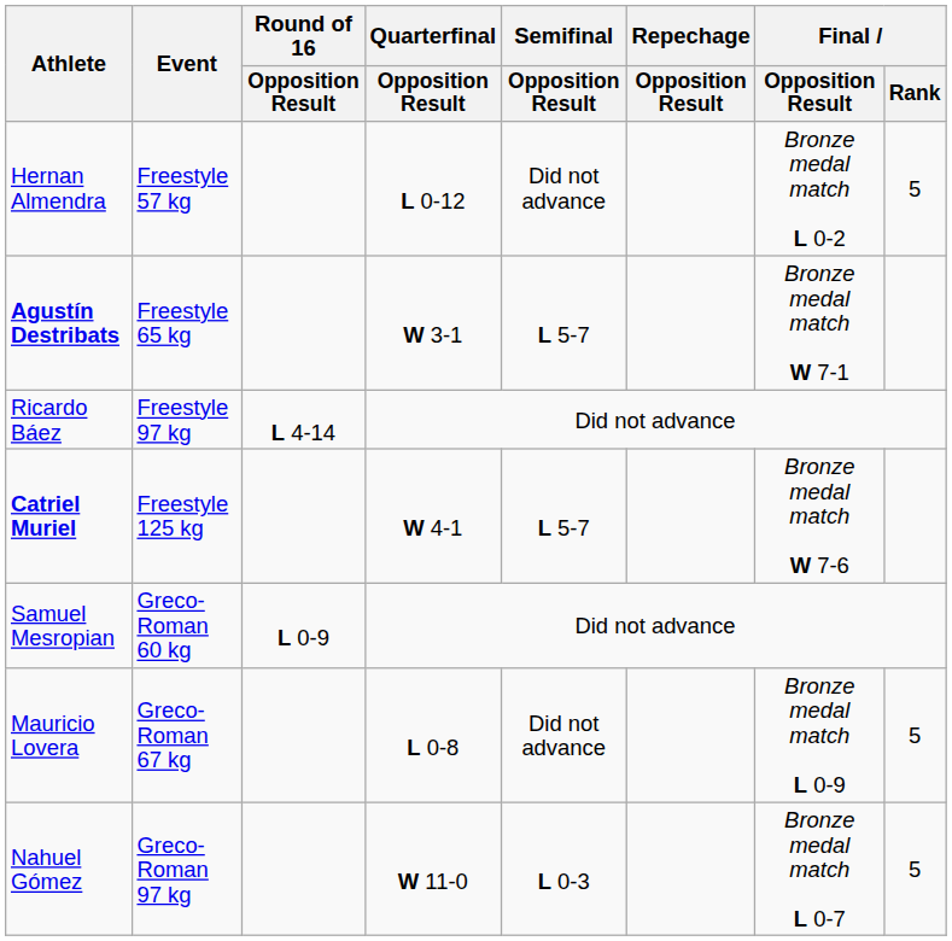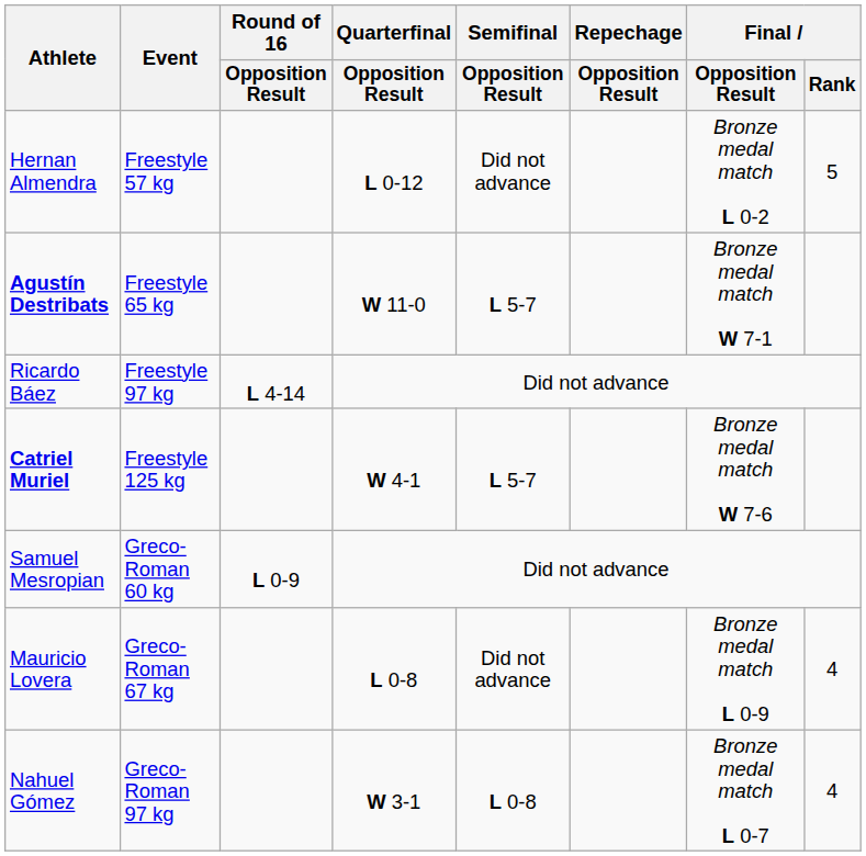 <table class=wikitable style=font-size:90%;text-align:center>
 <tr>
 <th rowspan=2>Athlete</th>
 <th rowspan=2>Event</th>
 <th>Round of 16</th>
 <th>Quarterfinal</th>
 <th>Semifinal</th>
 <th>Repechage</th>
 <th colspan=2>Final / </th>
 </tr>
 <tr style=font-size:95%>
 <th>Opposition<br>Result</th>
 <th>Opposition<br>Result</th>
 <th>Opposition<br>Result</th>
 <th>Opposition<br>Result</th>
 <th>Opposition<br>Result</th>
 <th>Rank</th>
 </tr>
 <tr>
 <td align=left><a href='#'>Hernan Almendra</a></td>
 <td align=left><a href='#'>Freestyle 57 kg</a></td>
 <td></td>
 <td><br><strong>L</strong> 0-12</td>
 <td>Did not advance</td>
 <td></td>
 <td><em>Bronze medal match</em><br><br><strong>L</strong> 0-2</td>
 <td>5</td>
 </tr>
 <tr>
 <td align=left><strong><a href='#'>Agustín Destribats</a></strong></td>
 <td align=left><a href='#'>Freestyle 65 kg</a></td>
 <td></td>
-<td><br><strong>W</strong> 3-1</td>
+<td><br><strong>W</strong> 11-0</td>
 <td><br><strong>L</strong> 5-7</td>
 <td></td>
 <td><em>Bronze medal match</em><br><br><strong>W</strong> 7-1</td>
 <td></td>
 </tr>
 <tr>
 <td align=left><a href='#'>Ricardo Báez</a></td>
 <td align=left><a href='#'>Freestyle 97 kg</a></td>
 <td><br><strong>L</strong> 4-14</td>
 <td colspan=5>Did not advance</td>
 </tr>
 <tr>
 <td align=left><strong><a href='#'>Catriel Muriel</a></strong></td>
 <td align=left><a href='#'>Freestyle 125 kg</a></td>
 <td></td>
 <td><br><strong>W</strong> 4-1</td>
 <td><br><strong>L</strong> 5-7</td>
 <td></td>
 <td><em>Bronze medal match</em><br><br><strong>W</strong> 7-6</td>
 <td></td>
 </tr>
 <tr>
 <td align=left><a href='#'>Samuel Mesropian</a></td>
 <td align=left><a href='#'>Greco-Roman 60 kg</a></td>
 <td><br><strong>L</strong> 0-9</td>
 <td colspan=5>Did not advance</td>
 </tr>
 <tr>
 <td align=left><a href='#'>Mauricio Lovera</a></td>
 <td align=left><a href='#'>Greco-Roman 67 kg</a></td>
 <td></td>
 <td><br><strong>L</strong> 0-8</td>
 <td>Did not advance</td>
 <td></td>
 <td><em>Bronze medal match</em><br><br><strong>L</strong> 0-9</td>
-<td>5</td>
+<td>4</td>
 </tr>
 <tr>
 <td align=left><a href='#'>Nahuel Gómez</a></td>
 <td align=left><a href='#'>Greco-Roman 97 kg</a></td>
 <td></td>
-<td><br><strong>W</strong> 11-0</td>
-<td><br><strong>L</strong> 0-3</td>
+<td><br><strong>W</strong> 3-1</td>
+<td><br><strong>L</strong> 0-8</td>
 <td></td>
 <td><em>Bronze medal match</em><br><br><strong>L</strong> 0-7</td>
-<td>5</td>
+<td>4</td>
 </tr>
 </table>
